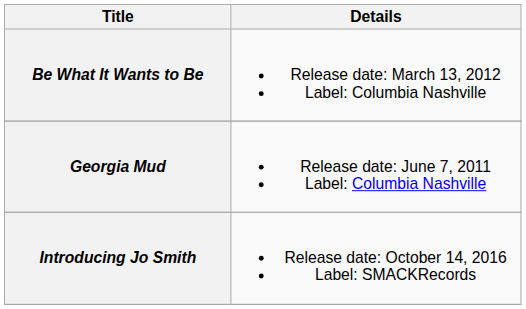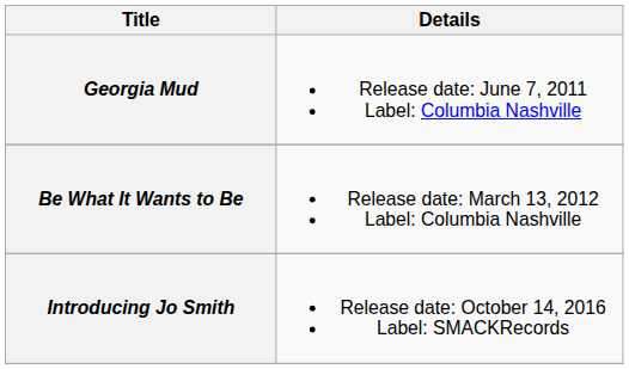 <table class="wikitable plainrowheaders" style="text-align:center;">
 <tr>
 <th style="width:14em;">Title</th>
 <th style="width:18em;">Details</th>
 </tr>
 <tr>
-<th scope="row"><em>Be What It Wants to Be</em></th>
-<td><br><ul><li>Release date: March 13, 2012</li><li>Label: Columbia Nashville</li></ul></td>
+<th scope="row"><em>Georgia Mud</em></th>
+<td><br><ul><li>Release date: June 7, 2011</li><li>Label: <a href='#'>Columbia Nashville</a></li></ul></td>
 </tr>
 <tr>
 </tr>
 <tr>
-<th scope="row"><em>Georgia Mud</em></th>
-<td><br><ul><li>Release date: June 7, 2011</li><li>Label: <a href='#'>Columbia Nashville</a></li></ul></td>
+<th scope="row"><em>Be What It Wants to Be</em></th>
+<td><br><ul><li>Release date: March 13, 2012</li><li>Label: Columbia Nashville</li></ul></td>
 </tr>
 <tr>
 </tr>
 <tr>
 <th scope="row"><em>Introducing Jo Smith</em></th>
 <td><br><ul><li>Release date: October 14, 2016</li><li>Label: SMACKRecords</li></ul></td>
 </tr>
 <tr>
 </tr>
 </table>
